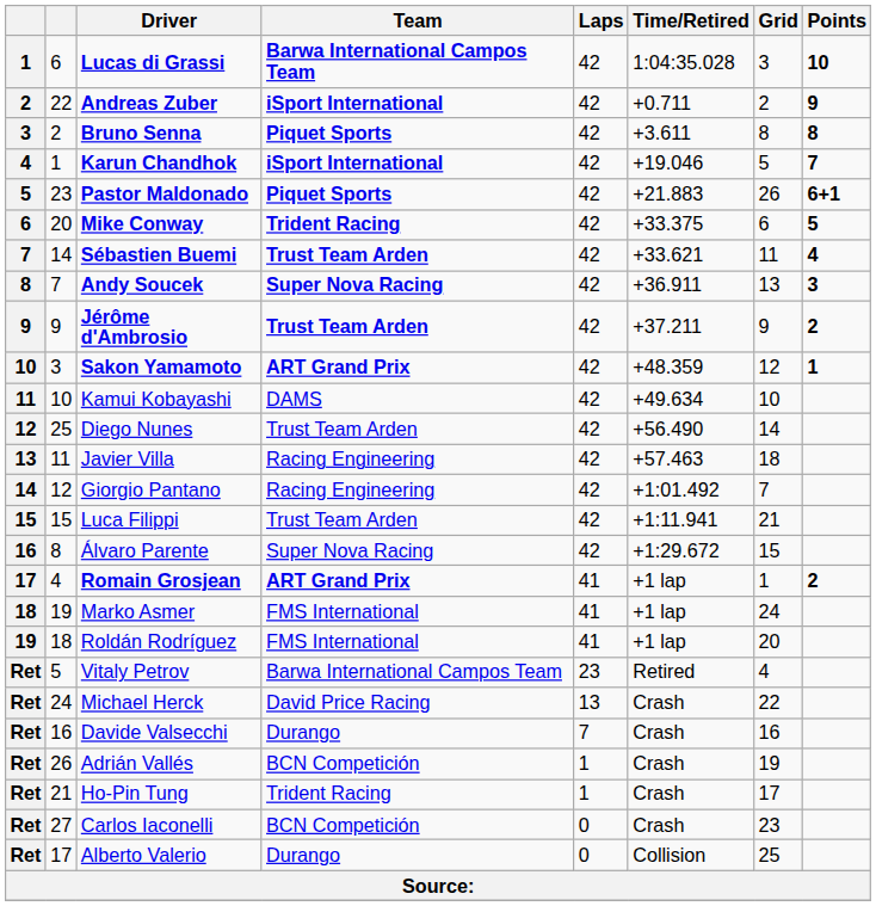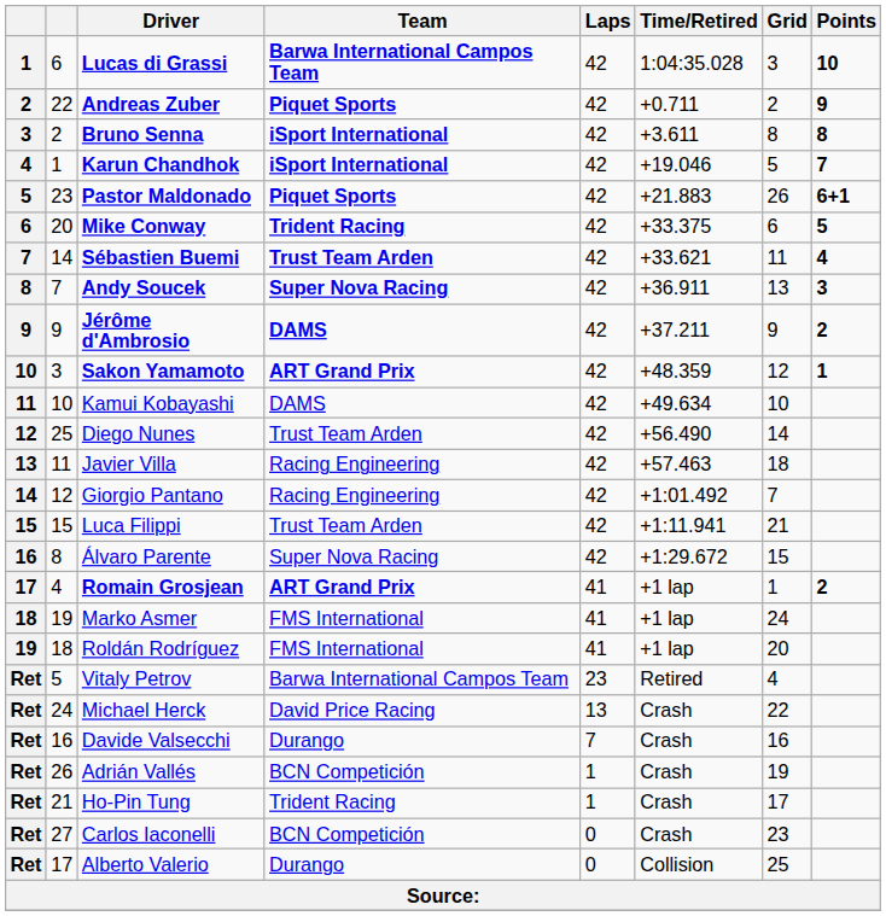 <table class="wikitable" style="font-size:85%">
 <tr>
 <th></th>
 <th></th>
 <th>Driver</th>
 <th>Team</th>
 <th>Laps</th>
 <th>Time/Retired</th>
 <th>Grid</th>
 <th>Points</th>
 </tr>
 <tr>
 <th>1</th>
 <td>6</td>
 <td> <strong><a href='#'>Lucas di Grassi</a></strong></td>
 <td><strong><a href='#'>Barwa International Campos Team</a></strong></td>
 <td>42</td>
 <td>1:04:35.028</td>
 <td>3</td>
 <td><strong>10</strong></td>
 </tr>
 <tr>
 <th>2</th>
 <td>22</td>
 <td> <strong><a href='#'>Andreas Zuber</a></strong></td>
-<td><strong><a href='#'>iSport International</a></strong></td>
+<td><strong><a href='#'>Piquet Sports</a></strong></td>
 <td>42</td>
 <td>+0.711</td>
 <td>2</td>
 <td><strong>9</strong></td>
 </tr>
 <tr>
 <th>3</th>
 <td>2</td>
 <td> <strong><a href='#'>Bruno Senna</a></strong></td>
-<td><strong><a href='#'>Piquet Sports</a></strong></td>
+<td><strong><a href='#'>iSport International</a></strong></td>
 <td>42</td>
 <td>+3.611</td>
 <td>8</td>
 <td><strong>8</strong></td>
 </tr>
 <tr>
 <th>4</th>
 <td>1</td>
 <td> <strong><a href='#'>Karun Chandhok</a></strong></td>
 <td><strong><a href='#'>iSport International</a></strong></td>
 <td>42</td>
 <td>+19.046</td>
 <td>5</td>
 <td><strong>7</strong></td>
 </tr>
 <tr>
 <th>5</th>
 <td>23</td>
 <td> <strong><a href='#'>Pastor Maldonado</a></strong></td>
 <td><strong><a href='#'>Piquet Sports</a></strong></td>
 <td>42</td>
 <td>+21.883</td>
 <td>26</td>
 <td><strong>6+1</strong></td>
 </tr>
 <tr>
 <th>6</th>
 <td>20</td>
 <td> <strong><a href='#'>Mike Conway</a></strong></td>
 <td><strong><a href='#'>Trident Racing</a></strong></td>
 <td>42</td>
 <td>+33.375</td>
 <td>6</td>
 <td><strong>5</strong></td>
 </tr>
 <tr>
 <th>7</th>
 <td>14</td>
 <td> <strong><a href='#'>Sébastien Buemi</a></strong></td>
 <td><strong><a href='#'>Trust Team Arden</a></strong></td>
 <td>42</td>
 <td>+33.621</td>
 <td>11</td>
 <td><strong>4</strong></td>
 </tr>
 <tr>
 <th>8</th>
 <td>7</td>
 <td> <strong><a href='#'>Andy Soucek</a></strong></td>
 <td><strong><a href='#'>Super Nova Racing</a></strong></td>
 <td>42</td>
 <td>+36.911</td>
 <td>13</td>
 <td><strong>3</strong></td>
 </tr>
 <tr>
 <th>9</th>
 <td>9</td>
 <td> <strong><a href='#'>Jérôme d'Ambrosio</a></strong></td>
-<td><strong><a href='#'>Trust Team Arden</a></strong></td>
+<td><strong><a href='#'>DAMS</a></strong></td>
 <td>42</td>
 <td>+37.211</td>
 <td>9</td>
 <td><strong>2</strong></td>
 </tr>
 <tr>
 <th>10</th>
 <td>3</td>
 <td> <strong><a href='#'>Sakon Yamamoto</a></strong></td>
 <td><strong><a href='#'>ART Grand Prix</a></strong></td>
 <td>42</td>
 <td>+48.359</td>
 <td>12</td>
 <td><strong>1</strong></td>
 </tr>
 <tr>
 <th>11</th>
 <td>10</td>
 <td> <a href='#'>Kamui Kobayashi</a></td>
 <td><a href='#'>DAMS</a></td>
 <td>42</td>
 <td>+49.634</td>
 <td>10</td>
 <td></td>
 </tr>
 <tr>
 <th>12</th>
 <td>25</td>
 <td> <a href='#'>Diego Nunes</a></td>
 <td><a href='#'>Trust Team Arden</a></td>
 <td>42</td>
 <td>+56.490</td>
 <td>14</td>
 <td></td>
 </tr>
 <tr>
 <th>13</th>
 <td>11</td>
 <td> <a href='#'>Javier Villa</a></td>
 <td><a href='#'>Racing Engineering</a></td>
 <td>42</td>
 <td>+57.463</td>
 <td>18</td>
 <td></td>
 </tr>
 <tr>
 <th>14</th>
 <td>12</td>
 <td> <a href='#'>Giorgio Pantano</a></td>
 <td><a href='#'>Racing Engineering</a></td>
 <td>42</td>
 <td>+1:01.492</td>
 <td>7</td>
 <td></td>
 </tr>
 <tr>
 <th>15</th>
 <td>15</td>
 <td> <a href='#'>Luca Filippi</a></td>
 <td><a href='#'>Trust Team Arden</a></td>
 <td>42</td>
 <td>+1:11.941</td>
 <td>21</td>
 <td></td>
 </tr>
 <tr>
 <th>16</th>
 <td>8</td>
 <td> <a href='#'>Álvaro Parente</a></td>
 <td><a href='#'>Super Nova Racing</a></td>
 <td>42</td>
 <td>+1:29.672</td>
 <td>15</td>
 <td></td>
 </tr>
 <tr>
 <th>17</th>
 <td>4</td>
 <td> <strong><a href='#'>Romain Grosjean</a></strong></td>
 <td><strong><a href='#'>ART Grand Prix</a></strong></td>
 <td>41</td>
 <td>+1 lap</td>
 <td>1</td>
 <td><strong>2</strong></td>
 </tr>
 <tr>
 <th>18</th>
 <td>19</td>
 <td> <a href='#'>Marko Asmer</a></td>
 <td><a href='#'>FMS International</a></td>
 <td>41</td>
 <td>+1 lap</td>
 <td>24</td>
 <td></td>
 </tr>
 <tr>
 <th>19</th>
 <td>18</td>
 <td> <a href='#'>Roldán Rodríguez</a></td>
 <td><a href='#'>FMS International</a></td>
 <td>41</td>
 <td>+1 lap</td>
 <td>20</td>
 <td></td>
 </tr>
 <tr>
 <th>Ret</th>
 <td>5</td>
 <td> <a href='#'>Vitaly Petrov</a></td>
 <td><a href='#'>Barwa International Campos Team</a></td>
 <td>23</td>
 <td>Retired</td>
 <td>4</td>
 <td></td>
 </tr>
 <tr>
 <th>Ret</th>
 <td>24</td>
 <td> <a href='#'>Michael Herck</a></td>
 <td><a href='#'>David Price Racing</a></td>
 <td>13</td>
 <td>Crash</td>
 <td>22</td>
 <td></td>
 </tr>
 <tr>
 <th>Ret</th>
 <td>16</td>
 <td> <a href='#'>Davide Valsecchi</a></td>
 <td><a href='#'>Durango</a></td>
 <td>7</td>
 <td>Crash</td>
 <td>16</td>
 <td></td>
 </tr>
 <tr>
 <th>Ret</th>
 <td>26</td>
 <td> <a href='#'>Adrián Vallés</a></td>
 <td><a href='#'>BCN Competición</a></td>
 <td>1</td>
 <td>Crash</td>
 <td>19</td>
 <td></td>
 </tr>
 <tr>
 <th>Ret</th>
 <td>21</td>
 <td> <a href='#'>Ho-Pin Tung</a></td>
 <td><a href='#'>Trident Racing</a></td>
 <td>1</td>
 <td>Crash</td>
 <td>17</td>
 <td></td>
 </tr>
 <tr>
 <th>Ret</th>
 <td>27</td>
 <td> <a href='#'>Carlos Iaconelli</a></td>
 <td><a href='#'>BCN Competición</a></td>
 <td>0</td>
 <td>Crash</td>
 <td>23</td>
 <td></td>
 </tr>
 <tr>
 <th>Ret</th>
 <td>17</td>
 <td> <a href='#'>Alberto Valerio</a></td>
 <td><a href='#'>Durango</a></td>
 <td>0</td>
 <td>Collision</td>
 <td>25</td>
 <td></td>
 </tr>
 <tr>
 <th colspan="8">Source:</th>
 </tr>
 <tr>
 </tr>
 </table>
